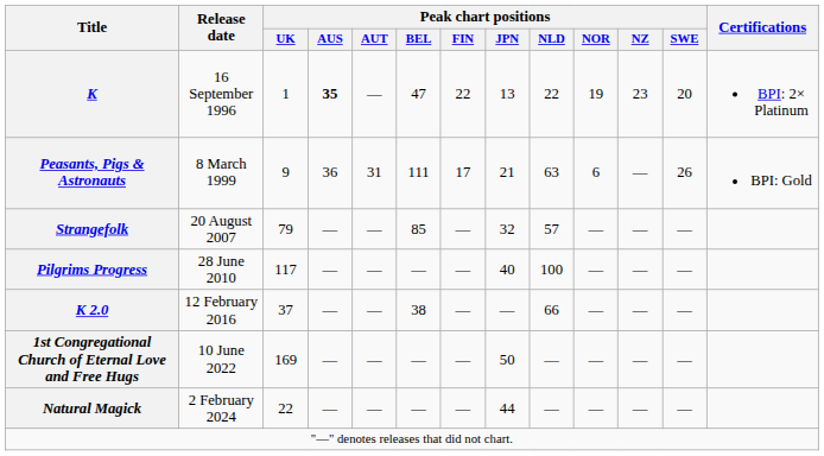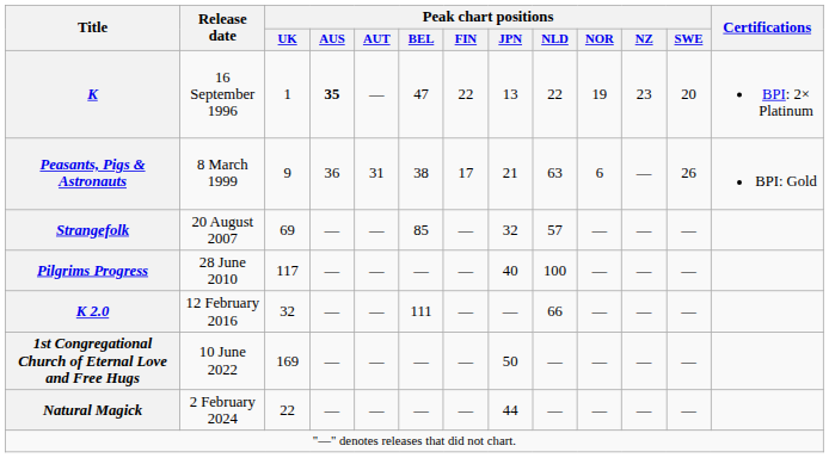 <table class="wikitable plainrowheaders" style="text-align:center">
 <tr>
 <th rowspan="2">Title</th>
 <th rowspan="2">Release date</th>
 <th colspan="10">Peak chart positions</th>
 <th rowspan="2"><a href='#'>Certifications</a></th>
 </tr>
 <tr>
 <th style="width:3em;font-size:85%"><a href='#'>UK</a><br></th>
 <th style="width:3em;font-size:85%"><a href='#'>AUS</a><br></th>
 <th style="width:3em;font-size:85%"><a href='#'>AUT</a><br></th>
 <th style="width:3em;font-size:85%"><a href='#'>BEL</a><br></th>
 <th style="width:3em;font-size:85%"><a href='#'>FIN</a><br></th>
 <th style="width:3em;font-size:85%"><a href='#'>JPN</a><br></th>
 <th style="width:3em;font-size:85%"><a href='#'>NLD</a><br></th>
 <th style="width:3em;font-size:85%"><a href='#'>NOR</a><br></th>
 <th style="width:3em;font-size:85%"><a href='#'>NZ</a><br></th>
 <th style="width:3em;font-size:85%"><a href='#'>SWE</a><br></th>
 </tr>
 <tr>
 <th scope="row"><em><a href='#'>K</a></em></th>
 <td>16 September 1996</td>
 <td>1</td>
 <td><strong>35</strong></td>
 <td>—</td>
 <td>47</td>
 <td>22</td>
 <td>13</td>
 <td>22</td>
 <td>19</td>
 <td>23</td>
 <td>20</td>
 <td><br><ul><li><a href='#'>BPI</a>: 2× Platinum</li></ul></td>
 </tr>
 <tr>
 <th scope="row"><em><a href='#'>Peasants, Pigs & Astronauts</a></em></th>
 <td>8 March 1999</td>
 <td>9</td>
 <td>36</td>
 <td>31</td>
-<td>111</td>
+<td>38</td>
 <td>17</td>
 <td>21</td>
 <td>63</td>
 <td>6</td>
 <td>—</td>
 <td>26</td>
 <td><br><ul><li>BPI: Gold</li></ul></td>
 </tr>
 <tr>
 <th scope="row"><em><a href='#'>Strangefolk</a></em></th>
 <td>20 August 2007</td>
-<td>79</td>
+<td>69</td>
 <td>—</td>
 <td>—</td>
 <td>85</td>
 <td>—</td>
 <td>32</td>
 <td>57</td>
 <td>—</td>
 <td>—</td>
 <td>—</td>
 <td></td>
 </tr>
 <tr>
 <th scope="row"><em><a href='#'>Pilgrims Progress</a></em></th>
 <td>28 June 2010</td>
 <td>117</td>
 <td>—</td>
 <td>—</td>
 <td>—</td>
 <td>—</td>
 <td>40</td>
 <td>100</td>
 <td>—</td>
 <td>—</td>
 <td>—</td>
 <td></td>
 </tr>
 <tr>
 <th scope="row"><em><a href='#'>K 2.0</a></em></th>
 <td>12 February 2016</td>
-<td>37</td>
+<td>32</td>
 <td>—</td>
 <td>—</td>
-<td>38</td>
+<td>111</td>
 <td>—</td>
 <td>—</td>
 <td>66</td>
 <td>—</td>
 <td>—</td>
 <td>—</td>
 <td></td>
 </tr>
 <tr>
 <th scope="row"><em>1st Congregational Church of Eternal Love and Free Hugs</em></th>
 <td>10 June 2022</td>
 <td>169</td>
 <td>—</td>
 <td>—</td>
 <td>—</td>
 <td>—</td>
 <td>50</td>
 <td>—</td>
 <td>—</td>
 <td>—</td>
 <td>—</td>
 <td></td>
 </tr>
 <tr>
 <th scope="row"><em>Natural Magick</em></th>
 <td>2 February 2024</td>
 <td>22</td>
 <td>—</td>
 <td>—</td>
 <td>—</td>
 <td>—</td>
 <td>44</td>
 <td>—</td>
 <td>—</td>
 <td>—</td>
 <td>—</td>
 <td></td>
 </tr>
 <tr>
 <td colspan="14" style="text-align:center; font-size:85%">"—" denotes releases that did not chart.</td>
 </tr>
 </table>
